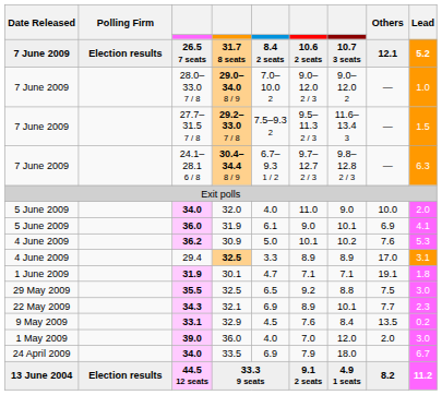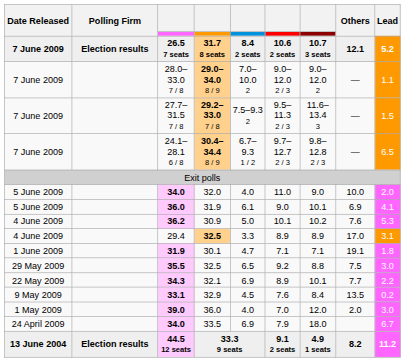 <table class="wikitable" style="text-align:center; font-size:87%; line-height:16px;">
 <tr style="height:42px;">
 <th style="width:125px;" rowspan="2">Date Released</th>
 <th style="width:180px;" rowspan="2">Polling Firm</th>
 <th style="width:50px;"></th>
 <th style="width:50px;"></th>
 <th style="width:50px;"></th>
 <th style="width:50px;"></th>
 <th style="width:50px;"></th>
 <th style="width:60px;" rowspan="2">Others</th>
 <th style="width:30px;" rowspan="2">Lead</th>
 </tr>
 <tr>
 <th style="color:inherit;background:#FF66FF; width:60px;"></th>
 <th style="color:inherit;background:#FF9900; width:60px;"></th>
 <th style="color:inherit;background:#0093DD; width:60px;"></th>
 <th style="color:inherit;background:red; width:60px;"></th>
 <th style="color:inherit;background:darkRed; width:60px;"></th>
 </tr>
 <tr style="background:#EFEFEF; font-weight:bold;">
 <td align="center">7 June 2009</td>
 <td align="center">Election results</td>
 <td align="center">26.5<br><small>7 seats</small></td>
 <td align="center" style="background:#FFD18D">31.7<br><small>8 seats</small></td>
 <td align="center">8.4<br><small>2 seats</small></td>
 <td align="center">10.6<br><small>2 seats</small></td>
 <td align="center">10.7<br><small>3 seats</small></td>
 <td align="center">12.1</td>
 <td style="background:#FF9900; color:white">5.2</td>
 </tr>
 <tr>
 <td align="center">7 June 2009</td>
 <td align="center"></td>
 <td align="center">28.0–33.0<br><small>7 / 8 </small></td>
 <td align="center" style="background:#FFD18D"><strong>29.0–34.0</strong><br><small>8 / 9 </small></td>
 <td align="center">7.0–10.0<br><small>2 </small></td>
 <td align="center">9.0–12.0<br><small>2 / 3 </small></td>
 <td align="center">9.0–12.0<br><small>2 </small></td>
 <td><div>—</div></td>
-<td style="background:#FF9900; color:white">1.0</td>
+<td style="background:#FF9900; color:white">1.1</td>
 </tr>
 <tr>
 <td align="center">7 June 2009</td>
 <td align="center"></td>
 <td align="center">27.7–31.5<br><small>7 / 8 </small></td>
 <td align="center" style="background:#FFD18D"><strong>29.2–33.0</strong><br><small>7 / 8 </small></td>
 <td align="center">7.5–9.3<br><small>2 </small></td>
 <td align="center">9.5– 11.3<br><small>2 / 3 </small></td>
 <td align="center">11.6–13.4<br><small>3 </small></td>
 <td><div>—</div></td>
 <td style="background:#FF9900; color:white">1.5</td>
 </tr>
 <tr>
 <td align="center">7 June 2009</td>
 <td align="center"></td>
 <td align="center">24.1–28.1<br><small>6 / 8 </small></td>
 <td align="center" style="background:#FFD18D"><strong>30.4–34.4</strong><br><small>8 / 9 </small></td>
 <td align="center">6.7– 9.3<br><small>1 / 2 </small></td>
 <td align="center">9.7–12.7<br><small>2 / 3 </small></td>
 <td align="center">9.8–12.8<br><small>2 / 3 </small></td>
 <td><div>—</div></td>
-<td style="background:#FF9900; color:white">6.3</td>
+<td style="background:#FF9900; color:white">6.5</td>
 </tr>
 <tr>
 <td colspan="10" style="background:#D0D0D0; color:black">Exit polls</td>
 </tr>
 <tr>
 <td align="center">5 June 2009</td>
 <td align="center"></td>
 <td align="center" style="background:#FFCBFF"><strong>34.0</strong></td>
 <td align="center">32.0</td>
 <td align="center">4.0</td>
 <td align="center">11.0</td>
 <td align="center">9.0</td>
 <td align="center">10.0</td>
 <td style="background:#FF66FF; color:white">2.0</td>
 </tr>
 <tr>
 <td align="center">5 June 2009</td>
 <td align="center"></td>
 <td align="center" style="background:#FFCBFF"><strong>36.0</strong></td>
 <td align="center">31.9</td>
 <td align="center">6.1</td>
 <td align="center">9.0</td>
 <td align="center">10.1</td>
 <td align="center">6.9</td>
 <td style="background:#FF66FF; color:white">4.1</td>
 </tr>
 <tr>
 <td align="center">4 June 2009</td>
 <td align="center"></td>
 <td align="center" style="background:#FFCBFF"><strong>36.2</strong></td>
 <td align="center">30.9</td>
 <td align="center">5.0</td>
 <td align="center">10.1</td>
 <td align="center">10.2</td>
 <td align="center">7.6</td>
 <td style="background:#FF66FF; color:white">5.3</td>
 </tr>
 <tr>
 <td align="center">4 June 2009</td>
 <td align="center"></td>
 <td align="center">29.4</td>
 <td align="center" style="background:#FFD18D"><strong>32.5</strong></td>
 <td align="center">3.3</td>
 <td align="center">8.9</td>
 <td align="center">8.9</td>
 <td align="center">17.0</td>
 <td style="background:#FF9900; color:white">3.1</td>
 </tr>
 <tr>
 <td align="center">1 June 2009</td>
 <td align="center"></td>
 <td align="center" style="background:#FFCBFF"><strong>31.9</strong></td>
 <td align="center">30.1</td>
 <td align="center">4.7</td>
 <td align="center">7.1</td>
 <td align="center">7.1</td>
 <td align="center">19.1</td>
 <td style="background:#FF66FF; color:white">1.8</td>
 </tr>
 <tr>
 <td align="center">29 May 2009</td>
 <td align="center"></td>
 <td align="center" style="background:#FFCBFF"><strong>35.5</strong></td>
 <td align="center">32.5</td>
 <td align="center">6.5</td>
 <td align="center">9.2</td>
 <td align="center">8.8</td>
 <td align="center">7.5</td>
 <td style="background:#FF66FF; color:white">3.0</td>
 </tr>
 <tr>
 <td align="center">22 May 2009</td>
 <td align="center"></td>
 <td align="center" style="background:#FFCBFF"><strong>34.3</strong></td>
 <td align="center">32.1</td>
 <td align="center">6.9</td>
 <td align="center">8.9</td>
 <td align="center">10.1</td>
 <td align="center">7.7</td>
-<td style="background:#FF66FF; color:white">2.3</td>
+<td style="background:#FF66FF; color:white">2.2</td>
 </tr>
 <tr>
 <td align="center">9 May 2009</td>
 <td align="center"></td>
 <td align="center" style="background:#FFCBFF"><strong>33.1</strong></td>
 <td align="center">32.9</td>
 <td align="center">4.5</td>
 <td align="center">7.6</td>
 <td align="center">8.4</td>
 <td align="center">13.5</td>
 <td style="background:#FF66FF; color:white">0.2</td>
 </tr>
 <tr>
 <td align="center">1 May 2009</td>
 <td align="center"></td>
 <td align="center" style="background:#FFCBFF"><strong>39.0</strong></td>
 <td align="center">36.0</td>
 <td align="center">4.0</td>
 <td align="center">7.0</td>
 <td align="center">12.0</td>
 <td align="center">2.0</td>
 <td style="background:#FF66FF; color:white">3.0</td>
 </tr>
 <tr>
 <td align="center">24 April 2009</td>
 <td align="center"></td>
 <td align="center" style="background:#FFCBFF"><strong>34.0</strong></td>
 <td align="center">33.5</td>
 <td align="center">6.9</td>
 <td align="center">7.9</td>
 <td align="center">18.0</td>
 <td></td>
 <td style="background:#FF66FF; color:white">6.7</td>
 </tr>
 <tr style="background:#EFEFEF; font-weight:bold;">
 <td align="center">13 June 2004</td>
 <td align="center">Election results</td>
 <td align="center" style="background:#FFCBFF">44.5<br><small>12 seats</small></td>
 <td colspan="2" align="center">33.3<br><small>9 seats</small></td>
 <td align="center">9.1<br><small>2 seats</small></td>
 <td align="center">4.9<br><small>1 seats</small></td>
 <td align="center">8.2</td>
 <td style="background:#FF66FF; color:white">11.2</td>
 </tr>
 </table>
